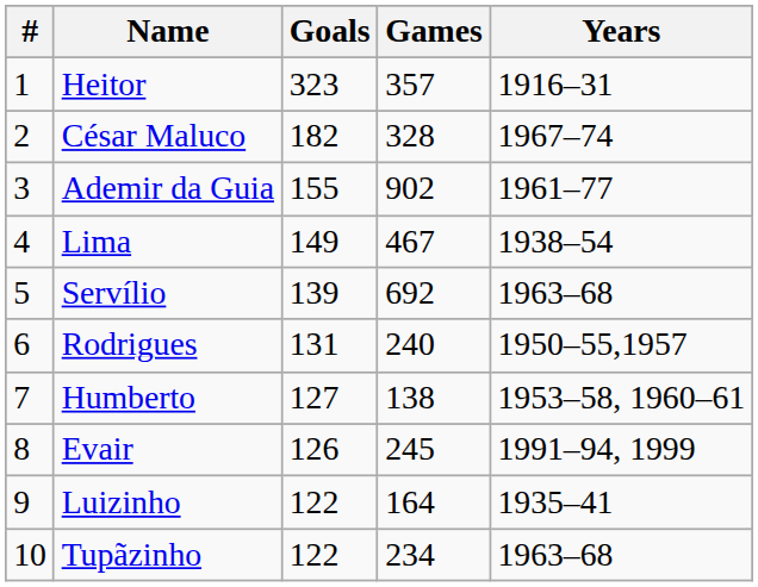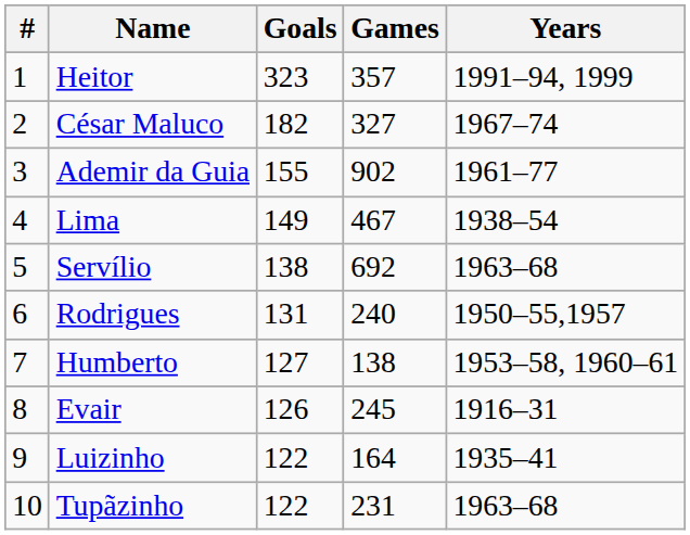 <table class="wikitable sortable" style="text-align:left;">
 <tr>
 <th>#</th>
 <th>Name</th>
 <th>Goals</th>
 <th>Games</th>
 <th>Years</th>
 </tr>
 <tr>
 <td>1</td>
 <td> <a href='#'>Heitor</a></td>
 <td>323</td>
 <td>357</td>
-<td>1916–31</td>
+<td>1991–94, 1999</td>
 </tr>
 <tr>
 <td>2</td>
 <td> <a href='#'>César Maluco</a></td>
 <td>182</td>
-<td>328</td>
+<td>327</td>
 <td>1967–74</td>
 </tr>
 <tr>
 <td>3</td>
 <td> <a href='#'>Ademir da Guia</a></td>
 <td>155</td>
 <td>902</td>
 <td>1961–77</td>
 </tr>
 <tr>
 <td>4</td>
 <td> <a href='#'>Lima</a></td>
 <td>149</td>
 <td>467</td>
 <td>1938–54</td>
 </tr>
 <tr>
 <td>5</td>
 <td> <a href='#'>Servílio</a></td>
-<td>139</td>
+<td>138</td>
 <td>692</td>
 <td>1963–68</td>
 </tr>
 <tr>
 <td>6</td>
 <td> <a href='#'>Rodrigues</a></td>
 <td>131</td>
 <td>240</td>
 <td>1950–55,1957</td>
 </tr>
 <tr>
 <td>7</td>
 <td> <a href='#'>Humberto</a></td>
 <td>127</td>
 <td>138</td>
 <td>1953–58, 1960–61</td>
 </tr>
 <tr>
 <td>8</td>
 <td> <a href='#'>Evair</a></td>
 <td>126</td>
 <td>245</td>
-<td>1991–94, 1999</td>
+<td>1916–31</td>
 </tr>
 <tr>
 <td>9</td>
 <td> <a href='#'>Luizinho</a></td>
 <td>122</td>
 <td>164</td>
 <td>1935–41</td>
 </tr>
 <tr>
 <td>10</td>
 <td> <a href='#'>Tupãzinho</a></td>
 <td>122</td>
-<td>234</td>
+<td>231</td>
 <td>1963–68</td>
 </tr>
 </table>
